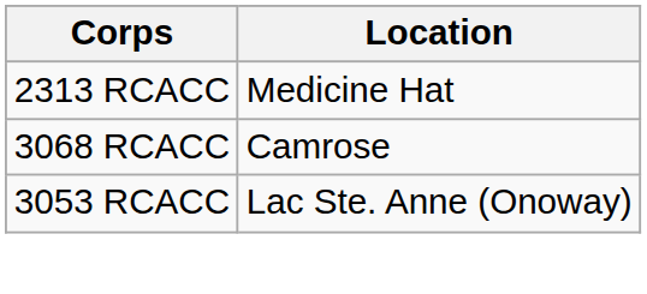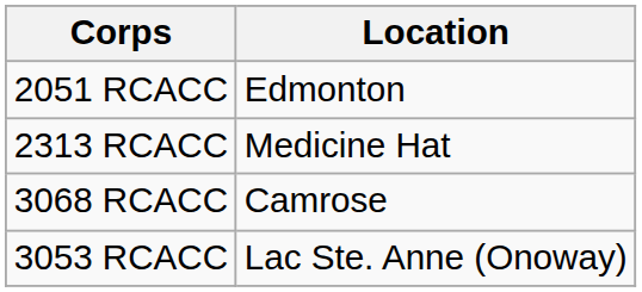 <table class="wikitable">
 <tr>
 <th>Corps</th>
 <th>Location</th>
+</tr>
+<tr>
+<td>2051 RCACC</td>
+<td>Edmonton</td>
 </tr>
 <tr>
 <td>2313 RCACC</td>
 <td>Medicine Hat</td>
 </tr>
 <tr>
 <td>3068 RCACC</td>
 <td>Camrose</td>
 </tr>
 <tr>
 <td>3053 RCACC</td>
 <td>Lac Ste. Anne (Onoway)</td>
 </tr>
 </table>
